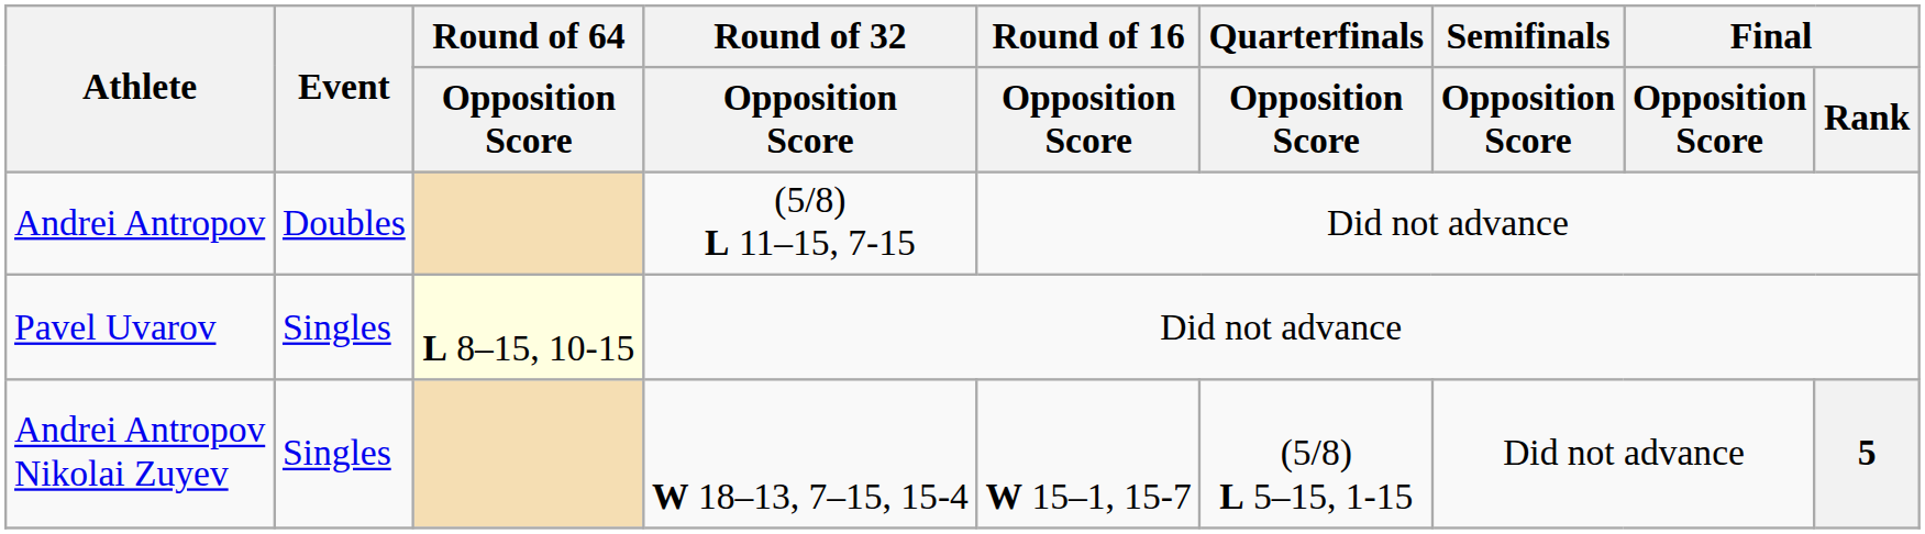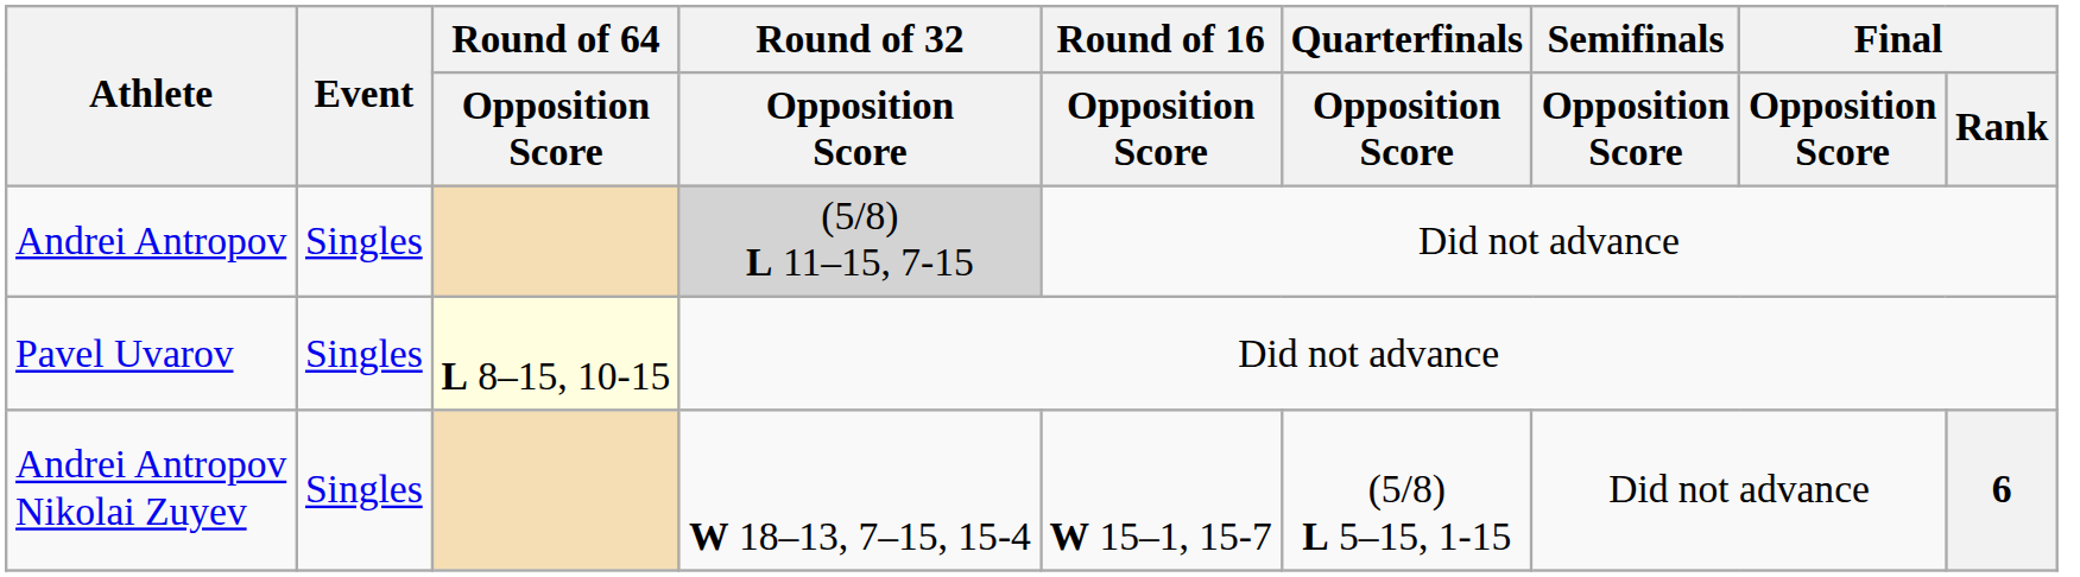 <table class=wikitable style="font-size:90%">
 <tr>
 <th rowspan="2">Athlete</th>
 <th rowspan="2">Event</th>
 <th>Round of 64</th>
 <th>Round of 32</th>
 <th>Round of 16</th>
 <th>Quarterfinals</th>
 <th>Semifinals</th>
 <th colspan="2">Final</th>
 </tr>
 <tr>
 <th>Opposition<br>Score</th>
 <th>Opposition<br>Score</th>
 <th>Opposition<br>Score</th>
 <th>Opposition<br>Score</th>
 <th>Opposition<br>Score</th>
 <th>Opposition<br>Score</th>
 <th>Rank</th>
 </tr>
 <tr>
 <td><a href='#'>Andrei Antropov</a></td>
-<td><a href='#'>Doubles</a></td>
+<td><a href='#'>Singles</a></td>
 <td colspan = "1" bgcolor="wheat"></td>
-<td align="center"> (5/8)<br><strong>L</strong> 11–15, 7-15</td>
+<td align="center" style="background: lightgrey;"> (5/8)<br><strong>L</strong> 11–15, 7-15</td>
 <td colspan = "5" align="center">Did not advance</td>
 </tr>
 <tr>
 <td><a href='#'>Pavel Uvarov</a></td>
 <td><a href='#'>Singles</a></td>
 <td align="center" style="background: lightyellow;"><br><strong>L</strong> 8–15, 10-15</td>
 <td colspan = "6" align="center">Did not advance</td>
 </tr>
 <tr>
 <td><a href='#'>Andrei Antropov</a><br><a href='#'>Nikolai Zuyev</a></td>
 <td><a href='#'>Singles</a></td>
 <td colspan = "1" bgcolor="wheat"></td>
 <td align="center"><br><br><strong>W</strong> 18–13, 7–15, 15-4</td>
 <td align="center"><br><br><strong>W</strong> 15–1, 15-7</td>
 <td align="center"><br> (5/8)<br><strong>L</strong> 5–15, 1-15</td>
 <td colspan = "2" align="center">Did not advance</td>
-<th align="center">5</th>
+<th align="center">6</th>
 </tr>
 </table>
